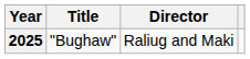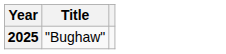 <table class="wikitable plainrowheaders sortable" style="text-align:center">
 <tr>
 <th scope="col">Year</th>
 <th scope="col">Title</th>
-<th scope="col">Director</th>
 <th class="unsortable"></th>
 </tr>
 <tr>
 <th scope="row" rowspan="1">2025</th>
 <td style="text-align:left">"Bughaw"</td>
-<td>Raliug and Maki</td>
 <td></td>
 </tr>
 </table>
